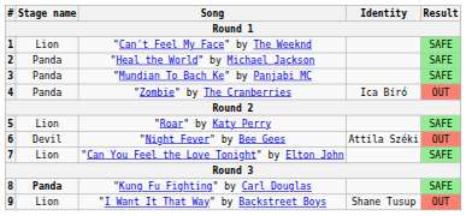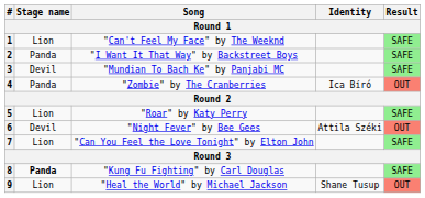 <table class="wikitable plainrowheaders" style="text-align: center;">
 <tr>
 <th>#</th>
 <th>Stage name</th>
 <th>Song</th>
 <th>Identity</th>
 <th>Result</th>
 </tr>
 <tr>
 <th colspan="5">Round 1</th>
 </tr>
 <tr>
 <th>1</th>
 <td>Lion</td>
 <td>"<a href='#'>Can't Feel My Face</a>" by <a href='#'>The Weeknd</a></td>
 <td></td>
 <td bgcolor=lightgreen>SAFE</td>
 </tr>
 <tr>
 <th>2</th>
 <td>Panda</td>
-<td>"<a href='#'>Heal the World</a>" by <a href='#'>Michael Jackson</a></td>
+<td>"<a href='#'>I Want It That Way</a>" by <a href='#'>Backstreet Boys</a></td>
 <td></td>
 <td bgcolor=lightgreen>SAFE</td>
 </tr>
 <tr>
 <th>3</th>
-<td>Panda</td>
+<td>Devil</td>
 <td>"<a href='#'>Mundian To Bach Ke</a>" by <a href='#'>Panjabi MC</a></td>
 <td></td>
 <td bgcolor=lightgreen>SAFE</td>
 </tr>
 <tr>
 <th>4</th>
 <td>Panda</td>
 <td>"<a href='#'>Zombie</a>" by <a href='#'>The Cranberries</a></td>
 <td>Ica Bíró</td>
 <td bgcolor=salmon>OUT</td>
 </tr>
 <tr>
 <th colspan="5">Round 2</th>
 </tr>
 <tr>
 <th>5</th>
 <td>Lion</td>
 <td>"<a href='#'>Roar</a>" by <a href='#'>Katy Perry</a></td>
 <td></td>
 <td bgcolor=lightgreen>SAFE</td>
 </tr>
 <tr>
 <th>6</th>
 <td>Devil</td>
 <td>"<a href='#'>Night Fever</a>" by <a href='#'>Bee Gees</a></td>
 <td>Attila Széki</td>
 <td bgcolor=salmon>OUT</td>
 </tr>
 <tr>
 <th>7</th>
 <td>Lion</td>
 <td>"<a href='#'>Can You Feel the Love Tonight</a>" by <a href='#'>Elton John</a></td>
 <td></td>
 <td bgcolor=lightgreen>SAFE</td>
 </tr>
 <tr>
 <th colspan="5">Round 3</th>
 </tr>
 <tr>
 <th>8</th>
 <td><strong>Panda</strong></td>
 <td>"<a href='#'>Kung Fu Fighting</a>" by <a href='#'>Carl Douglas</a></td>
 <td></td>
 <td bgcolor=lightgreen>SAFE</td>
 </tr>
 <tr>
 <th>9</th>
 <td>Lion</td>
-<td>"<a href='#'>I Want It That Way</a>" by <a href='#'>Backstreet Boys</a></td>
+<td>"<a href='#'>Heal the World</a>" by <a href='#'>Michael Jackson</a></td>
 <td>Shane Tusup</td>
 <td bgcolor=salmon>OUT</td>
 </tr>
 </table>
